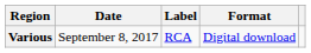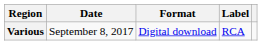 <table class="wikitable plainrowheaders">
 <tr>
 <th scope="col">Region</th>
 <th scope="col">Date</th>
+<th scope="col">Format</th>
 <th scope="col">Label</th>
-<th scope="col">Format</th>
 <th scope="col"></th>
 </tr>
 <tr>
 <th scope="row">Various</th>
 <td>September 8, 2017</td>
+<td><a href='#'>Digital download</a></td>
 <td><a href='#'>RCA</a></td>
-<td><a href='#'>Digital download</a></td>
 <td></td>
 </tr>
 </table>
